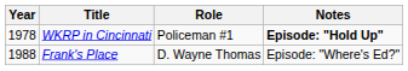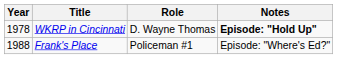 <table class="wikitable">
 <tr>
 <th>Year</th>
 <th>Title</th>
 <th>Role</th>
 <th>Notes</th>
 </tr>
 <tr>
 <td>1978</td>
 <td><em><a href='#'>WKRP in Cincinnati</a></em></td>
-<td>Policeman #1</td>
+<td>D. Wayne Thomas</td>
 <td><strong>Episode: "Hold Up"</strong></td>
 </tr>
 <tr>
 <td>1988</td>
 <td><em><a href='#'>Frank's Place</a></em></td>
-<td>D. Wayne Thomas</td>
+<td>Policeman #1</td>
 <td>Episode: "Where's Ed?"</td>
 </tr>
 </table>
